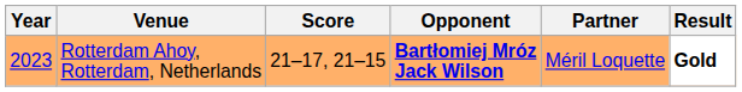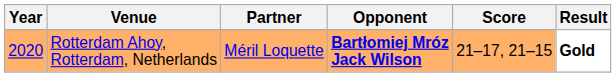 <table class="sortable wikitable" style="font-size: 90%;">
 <tr>
 <th>Year</th>
 <th>Venue</th>
+<th>Partner</th>
+<th>Opponent</th>
 <th>Score</th>
-<th>Opponent</th>
-<th>Partner</th>
 <th>Result</th>
 </tr>
 <tr style="background:#FFB069">
-<td align="center"><a href='#'>2023</a></td>
+<td align="center"><a href='#'>2020</a></td>
 <td align="left"><a href='#'>Rotterdam Ahoy</a>,<br><a href='#'>Rotterdam</a>, Netherlands</td>
+<td align="left"> <a href='#'>Méril Loquette</a></td>
+<td align="left"><strong> <a href='#'>Bartłomiej Mróz</a><br> <a href='#'>Jack Wilson</a></strong></td>
 <td align="left">21–17, 21–15</td>
-<td align="left"><strong> <a href='#'>Bartłomiej Mróz</a><br> <a href='#'>Jack Wilson</a></strong></td>
-<td align="left"> <a href='#'>Méril Loquette</a></td>
 <td style="text-align:left; background:white"> <strong>Gold</strong></td>
 </tr>
 </table>
